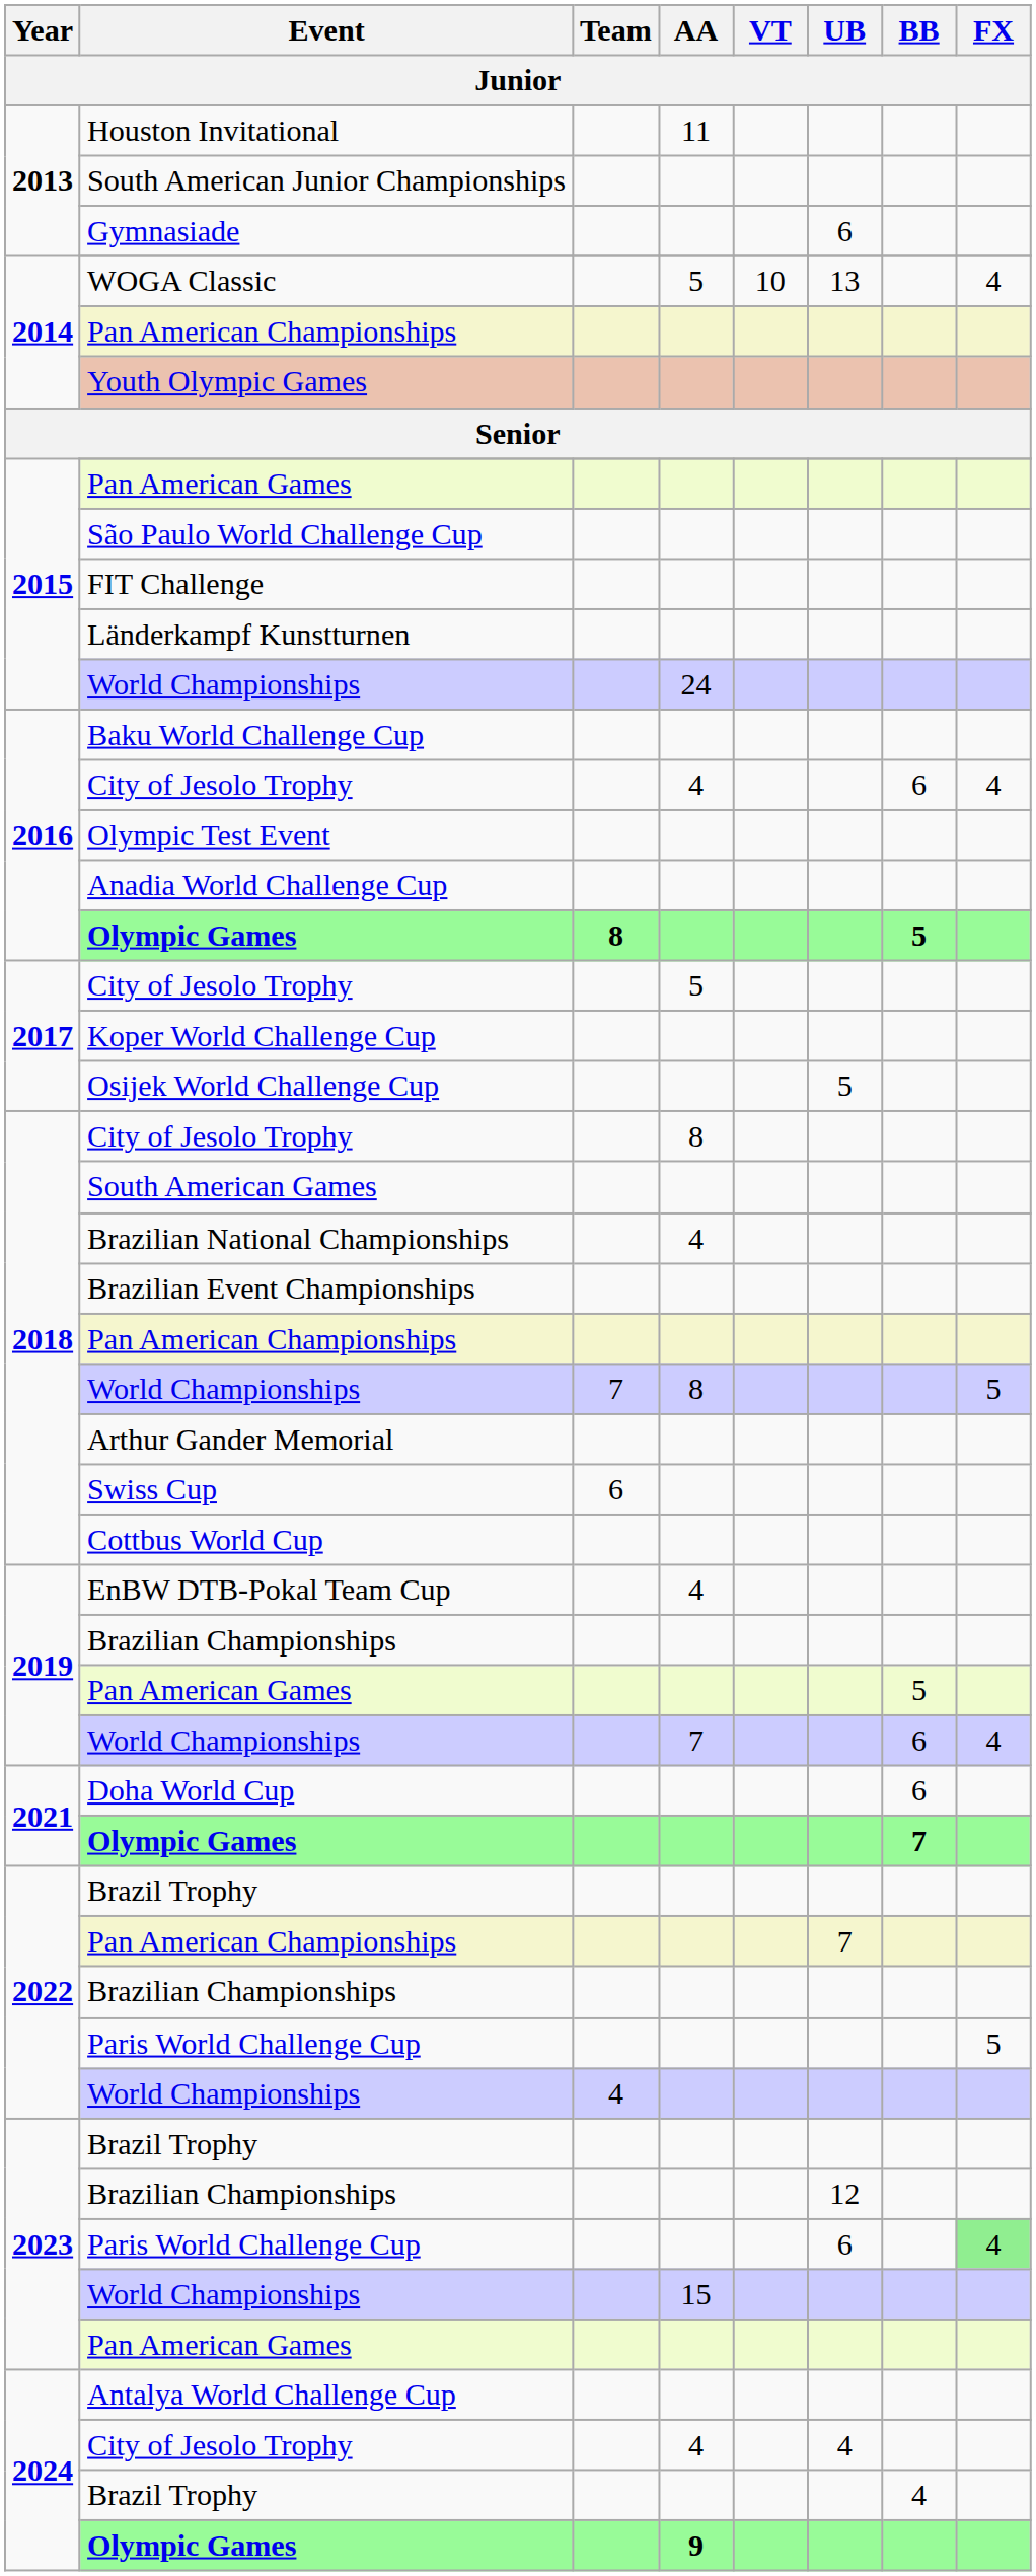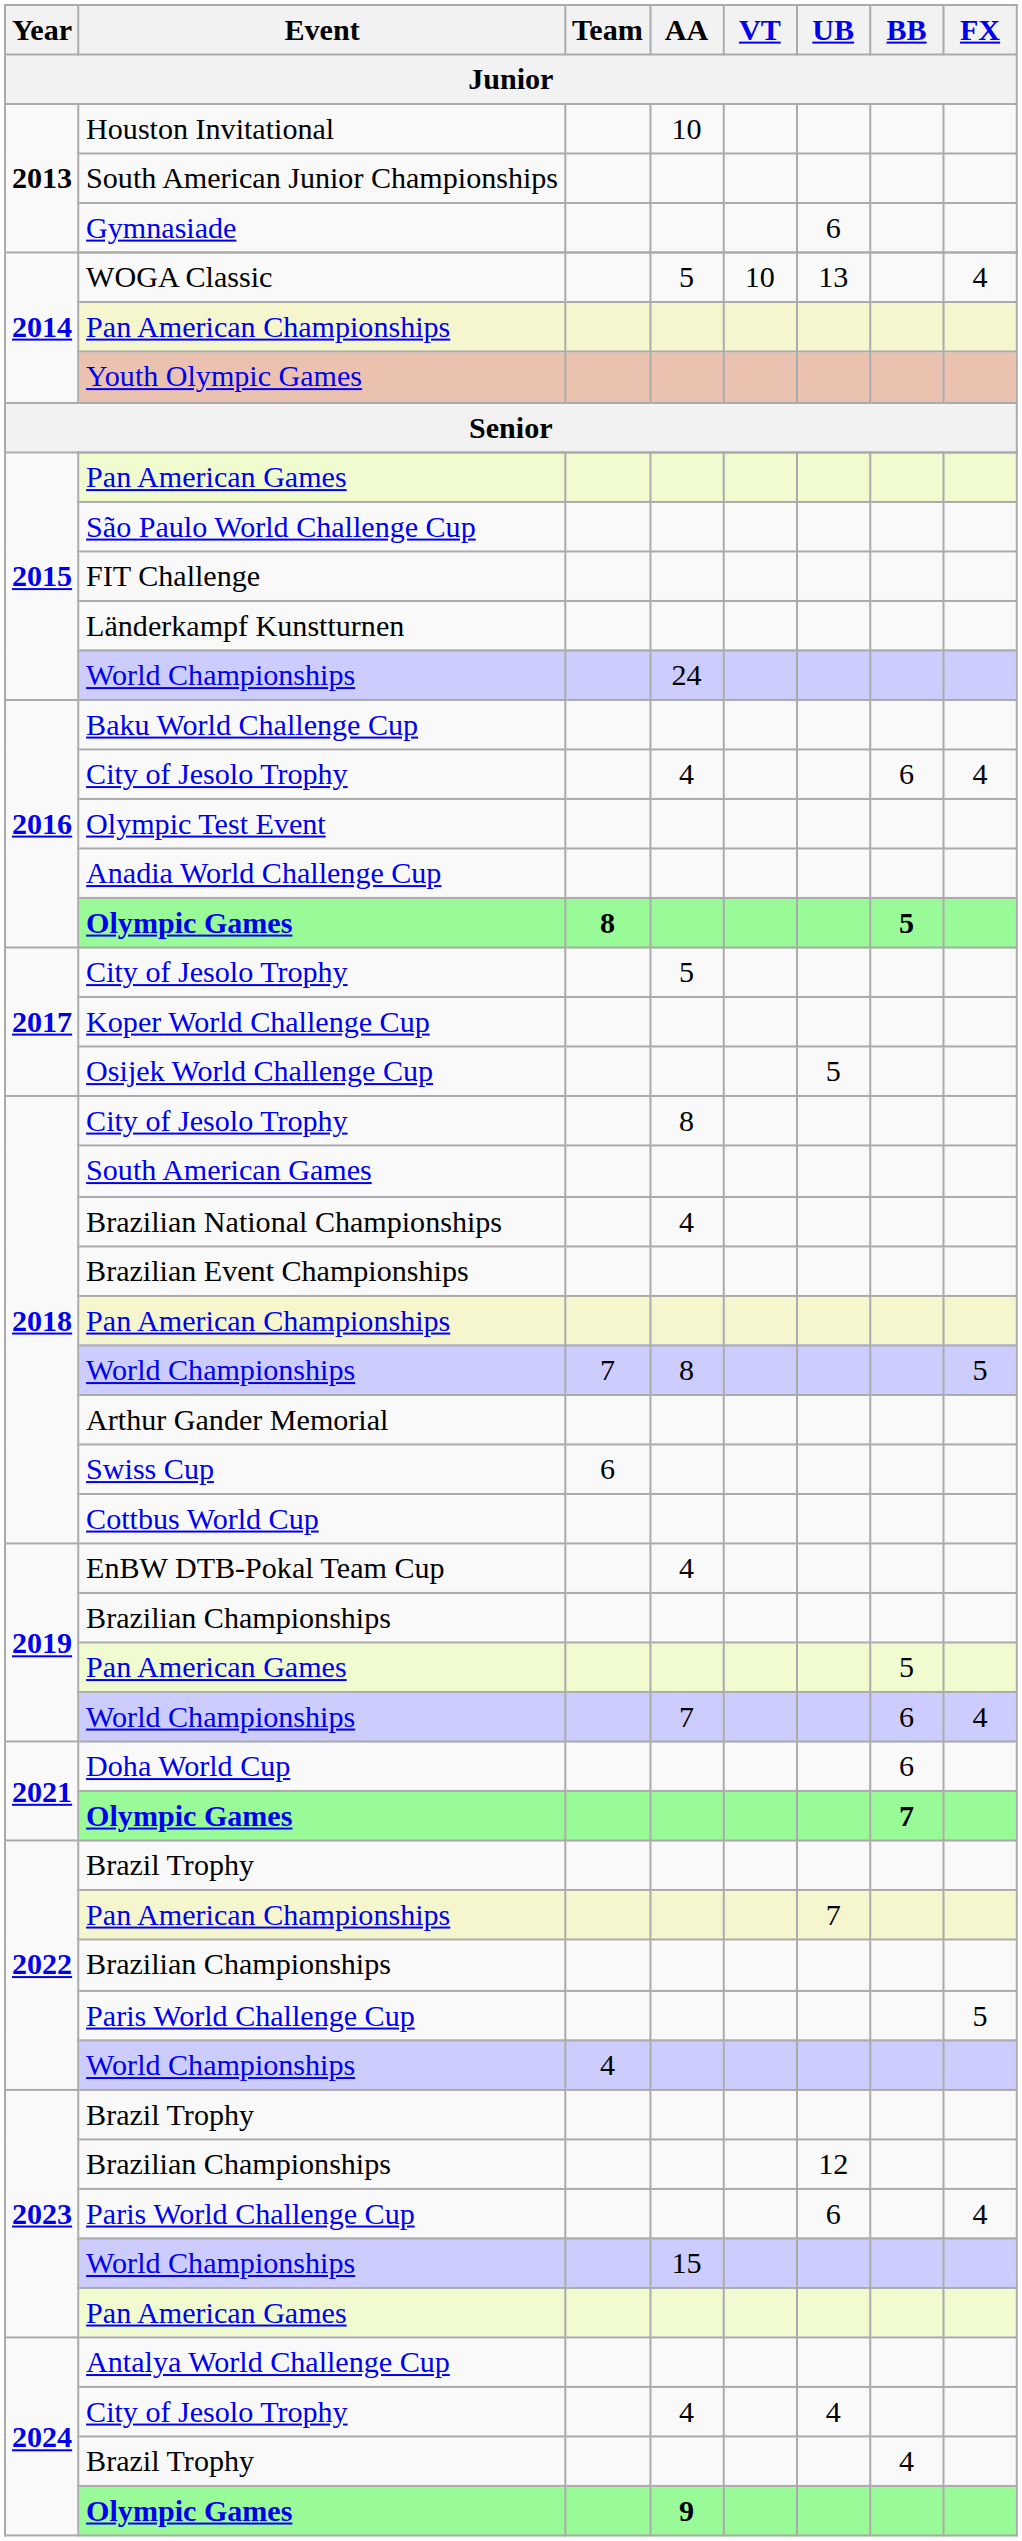 <table class="wikitable" style="text-align:center; font-size:95%;">
 <tr>
 <th align=center>Year</th>
 <th align=center>Event</th>
 <th style="width:30px;">Team</th>
 <th style="width:30px;">AA</th>
 <th style="width:30px;"><a href='#'>VT</a></th>
 <th style="width:30px;"><a href='#'>UB</a></th>
 <th style="width:30px;"><a href='#'>BB</a></th>
 <th style="width:30px;"><a href='#'>FX</a></th>
 </tr>
 <tr>
 <th colspan="8"><strong>Junior</strong></th>
 </tr>
 <tr>
 <td rowspan="3"><strong>2013</strong></td>
 <td align=left>Houston Invitational</td>
 <td></td>
-<td>11</td>
+<td>10</td>
 <td></td>
 <td></td>
 <td></td>
 <td></td>
 </tr>
 <tr>
 <td align=left>South American Junior Championships</td>
 <td></td>
 <td></td>
 <td></td>
 <td></td>
 <td></td>
 <td></td>
 </tr>
 <tr>
 <td align=left><a href='#'>Gymnasiade</a></td>
 <td></td>
 <td></td>
 <td></td>
 <td>6</td>
 <td></td>
 <td></td>
 </tr>
 <tr>
 <td rowspan="4"><strong><a href='#'>2014</a></strong></td>
 </tr>
 <tr>
 <td align=left>WOGA Classic</td>
 <td></td>
 <td>5</td>
 <td>10</td>
 <td>13</td>
 <td></td>
 <td>4</td>
 </tr>
 <tr bgcolor=#F5F6CE>
 <td align=left><a href='#'>Pan American Championships</a></td>
 <td></td>
 <td></td>
 <td></td>
 <td></td>
 <td></td>
 <td></td>
 </tr>
 <tr bgcolor=#EBC2AF>
 <td align=left><a href='#'>Youth Olympic Games</a></td>
 <td></td>
 <td></td>
 <td></td>
 <td></td>
 <td></td>
 <td></td>
 </tr>
 <tr>
 <th colspan="8"><strong>Senior</strong></th>
 </tr>
 <tr>
 <td rowspan="6"><strong><a href='#'>2015</a></strong></td>
 </tr>
 <tr bgcolor=#f0fccf>
 <td align=left><a href='#'>Pan American Games</a></td>
 <td></td>
 <td></td>
 <td></td>
 <td></td>
 <td></td>
 <td></td>
 </tr>
 <tr>
 <td align=left><a href='#'>São Paulo World Challenge Cup</a></td>
 <td></td>
 <td></td>
 <td></td>
 <td></td>
 <td></td>
 <td></td>
 </tr>
 <tr>
 <td align=left>FIT Challenge</td>
 <td></td>
 <td></td>
 <td></td>
 <td></td>
 <td></td>
 <td></td>
 </tr>
 <tr>
 <td align=left>Länderkampf Kunstturnen</td>
 <td></td>
 <td></td>
 <td></td>
 <td></td>
 <td></td>
 <td></td>
 </tr>
 <tr bgcolor=#CCCCFF>
 <td align=left><a href='#'>World Championships</a></td>
 <td></td>
 <td>24</td>
 <td></td>
 <td></td>
 <td></td>
 <td></td>
 </tr>
 <tr>
 <td rowspan="5"><strong><a href='#'>2016</a></strong></td>
 <td align=left><a href='#'>Baku World Challenge Cup</a></td>
 <td></td>
 <td></td>
 <td></td>
 <td></td>
 <td></td>
 <td></td>
 </tr>
 <tr>
 <td align=left><a href='#'>City of Jesolo Trophy</a></td>
 <td></td>
 <td>4</td>
 <td></td>
 <td></td>
 <td>6</td>
 <td>4</td>
 </tr>
 <tr>
 <td align=left><a href='#'>Olympic Test Event</a></td>
 <td></td>
 <td></td>
 <td></td>
 <td></td>
 <td></td>
 <td></td>
 </tr>
 <tr>
 <td align=left><a href='#'>Anadia World Challenge Cup</a></td>
 <td></td>
 <td></td>
 <td></td>
 <td></td>
 <td></td>
 <td></td>
 </tr>
 <tr style="background:#98fb98;">
 <td align=left><strong><a href='#'>Olympic Games</a></strong></td>
 <td><strong>8</strong></td>
 <td></td>
 <td></td>
 <td></td>
 <td><strong>5</strong></td>
 <td></td>
 </tr>
 <tr>
 <td rowspan="3"><strong><a href='#'>2017</a></strong></td>
 <td align=left><a href='#'>City of Jesolo Trophy</a></td>
 <td></td>
 <td>5</td>
 <td></td>
 <td></td>
 <td></td>
 <td></td>
 </tr>
 <tr>
 <td align=left><a href='#'>Koper World Challenge Cup</a></td>
 <td></td>
 <td></td>
 <td></td>
 <td></td>
 <td></td>
 <td></td>
 </tr>
 <tr>
 <td align=left><a href='#'>Osijek World Challenge Cup</a></td>
 <td></td>
 <td></td>
 <td></td>
 <td>5</td>
 <td></td>
 <td></td>
 </tr>
 <tr>
 <td rowspan="9"><strong><a href='#'>2018</a></strong></td>
 <td align=left><a href='#'>City of Jesolo Trophy</a></td>
 <td></td>
 <td>8</td>
 <td></td>
 <td></td>
 <td></td>
 <td></td>
 </tr>
 <tr>
 <td align=left><a href='#'>South American Games</a></td>
 <td></td>
 <td></td>
 <td></td>
 <td></td>
 <td></td>
 <td></td>
 </tr>
 <tr>
 <td align=left>Brazilian National Championships</td>
 <td></td>
 <td>4</td>
 <td></td>
 <td></td>
 <td></td>
 <td></td>
 </tr>
 <tr>
 <td align=left>Brazilian Event Championships</td>
 <td></td>
 <td></td>
 <td></td>
 <td></td>
 <td></td>
 <td></td>
 </tr>
 <tr bgcolor=#F5F6CE>
 <td align=left><a href='#'>Pan American Championships</a></td>
 <td></td>
 <td></td>
 <td></td>
 <td></td>
 <td></td>
 <td></td>
 </tr>
 <tr bgcolor=#CCCCFF>
 <td align=left><a href='#'>World Championships</a></td>
 <td>7</td>
 <td>8</td>
 <td></td>
 <td></td>
 <td></td>
 <td>5</td>
 </tr>
 <tr>
 <td align=left>Arthur Gander Memorial</td>
 <td></td>
 <td></td>
 <td></td>
 <td></td>
 <td></td>
 <td></td>
 </tr>
 <tr>
 <td align=left><a href='#'>Swiss Cup</a></td>
 <td>6</td>
 <td></td>
 <td></td>
 <td></td>
 <td></td>
 <td></td>
 </tr>
 <tr>
 <td align=left><a href='#'>Cottbus World Cup</a></td>
 <td></td>
 <td></td>
 <td></td>
 <td></td>
 <td></td>
 <td></td>
 </tr>
 <tr>
 <td rowspan="4"><strong><a href='#'>2019</a></strong></td>
 <td align=left>EnBW DTB-Pokal Team Cup</td>
 <td></td>
 <td>4</td>
 <td></td>
 <td></td>
 <td></td>
 <td></td>
 </tr>
 <tr>
 <td align=left>Brazilian Championships</td>
 <td></td>
 <td></td>
 <td></td>
 <td></td>
 <td></td>
 <td></td>
 </tr>
 <tr bgcolor=#f0fccf>
 <td align=left><a href='#'>Pan American Games</a></td>
 <td></td>
 <td></td>
 <td></td>
 <td></td>
 <td>5</td>
 <td></td>
 </tr>
 <tr bgcolor=#CCCCFF>
 <td align=left><a href='#'>World Championships</a></td>
 <td></td>
 <td>7</td>
 <td></td>
 <td></td>
 <td>6</td>
 <td>4</td>
 </tr>
 <tr>
 <td rowspan="2"><strong><a href='#'>2021</a></strong></td>
 <td align=left><a href='#'>Doha World Cup</a></td>
 <td></td>
 <td></td>
 <td></td>
 <td></td>
 <td>6</td>
 <td></td>
 </tr>
 <tr bgcolor=98FB98>
 <td align=left><strong><a href='#'>Olympic Games</a></strong></td>
 <td></td>
 <td></td>
 <td></td>
 <td></td>
 <td><strong>7</strong></td>
 <td></td>
 </tr>
 <tr>
 <td rowspan="5"><strong><a href='#'>2022</a></strong></td>
 <td align=left>Brazil Trophy</td>
 <td></td>
 <td></td>
 <td></td>
 <td></td>
 <td></td>
 <td></td>
 </tr>
 <tr bgcolor=#F5F6CE>
 <td align=left><a href='#'>Pan American Championships</a></td>
 <td></td>
 <td></td>
 <td></td>
 <td>7</td>
 <td></td>
 <td></td>
 </tr>
 <tr>
 <td align=left>Brazilian Championships</td>
 <td></td>
 <td></td>
 <td></td>
 <td></td>
 <td></td>
 <td></td>
 </tr>
 <tr>
 <td align=left><a href='#'>Paris World Challenge Cup</a></td>
 <td></td>
 <td></td>
 <td></td>
 <td></td>
 <td></td>
 <td>5</td>
 </tr>
 <tr bgcolor=#CCCCFF>
 <td align=left><a href='#'>World Championships</a></td>
 <td>4</td>
 <td></td>
 <td></td>
 <td></td>
 <td></td>
 <td></td>
 </tr>
 <tr>
 <td rowspan="5"><strong><a href='#'>2023</a></strong></td>
 <td align=left>Brazil Trophy</td>
 <td></td>
 <td></td>
 <td></td>
 <td></td>
 <td></td>
 <td></td>
 </tr>
 <tr>
 <td align=left>Brazilian Championships</td>
 <td></td>
 <td></td>
 <td></td>
 <td>12</td>
 <td></td>
 <td></td>
 </tr>
 <tr>
 <td align=left><a href='#'>Paris World Challenge Cup</a></td>
 <td></td>
 <td></td>
 <td></td>
 <td>6</td>
 <td></td>
-<td style="background: lightgreen;">4</td>
+<td>4</td>
 </tr>
 <tr bgcolor=#CCCCFF>
 <td align=left><a href='#'>World Championships</a></td>
 <td></td>
 <td>15</td>
 <td></td>
 <td></td>
 <td></td>
 <td></td>
 </tr>
 <tr bgcolor=#f0fccf>
 <td align=left><a href='#'>Pan American Games</a></td>
 <td></td>
 <td></td>
 <td></td>
 <td></td>
 <td></td>
 <td></td>
 </tr>
 <tr>
 <td rowspan="4"><strong><a href='#'>2024</a></strong></td>
 <td align=left><a href='#'>Antalya World Challenge Cup</a></td>
 <td></td>
 <td></td>
 <td></td>
 <td></td>
 <td></td>
 <td></td>
 </tr>
 <tr>
 <td align=left><a href='#'>City of Jesolo Trophy</a></td>
 <td></td>
 <td>4</td>
 <td></td>
 <td>4</td>
 <td></td>
 <td></td>
 </tr>
 <tr>
 <td align=left>Brazil Trophy</td>
 <td></td>
 <td></td>
 <td></td>
 <td></td>
 <td>4</td>
 <td></td>
 </tr>
 <tr bgcolor=98FB98>
 <td align=left><strong><a href='#'>Olympic Games</a></strong></td>
 <td></td>
 <td><strong>9</strong></td>
 <td></td>
 <td></td>
 <td></td>
 <td></td>
 </tr>
 </table>
